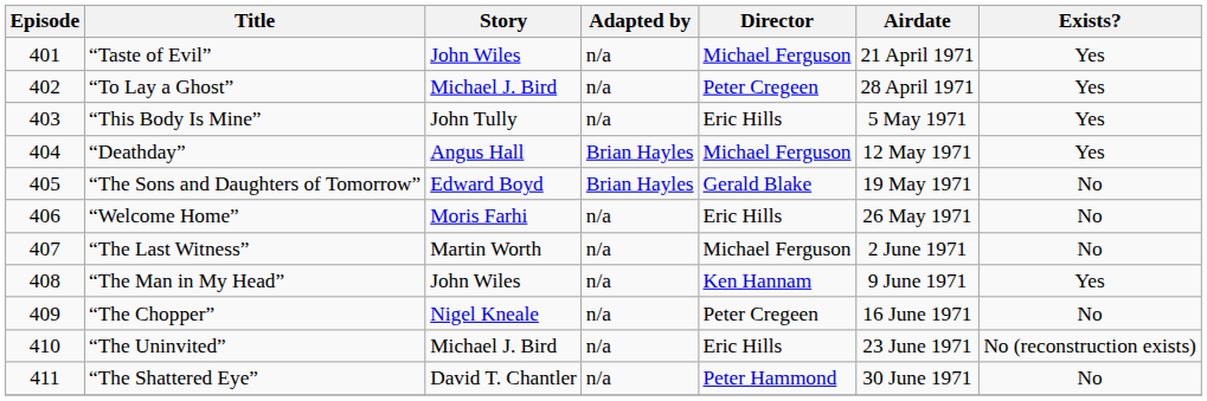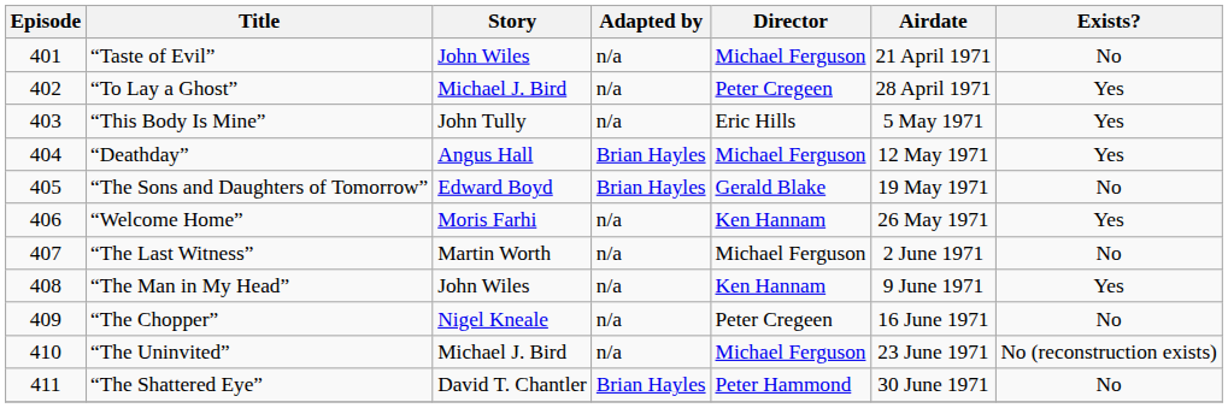 <table class="wikitable">
 <tr>
 <th>Episode</th>
 <th>Title</th>
 <th>Story</th>
 <th>Adapted by</th>
 <th>Director</th>
 <th>Airdate</th>
 <th>Exists?</th>
 </tr>
 <tr>
 <td align="center">401</td>
 <td>“Taste of Evil”</td>
 <td><a href='#'>John Wiles</a></td>
 <td>n/a</td>
 <td><a href='#'>Michael Ferguson</a></td>
 <td align="center">21 April 1971</td>
-<td align="center">Yes</td>
+<td align="center">No</td>
 </tr>
 <tr>
 <td align="center">402</td>
 <td>“To Lay a Ghost”</td>
 <td><a href='#'>Michael J. Bird</a></td>
 <td>n/a</td>
 <td><a href='#'>Peter Cregeen</a></td>
 <td align="center">28 April 1971</td>
 <td align="center">Yes</td>
 </tr>
 <tr>
 <td align="center">403</td>
 <td>“This Body Is Mine”</td>
 <td>John Tully</td>
 <td>n/a</td>
 <td>Eric Hills</td>
 <td align="center">5 May 1971</td>
 <td align="center">Yes</td>
 </tr>
 <tr>
 <td align="center">404</td>
 <td>“Deathday”</td>
 <td><a href='#'>Angus Hall</a></td>
 <td><a href='#'>Brian Hayles</a></td>
 <td><a href='#'>Michael Ferguson</a></td>
 <td align="center">12 May 1971</td>
 <td align="center">Yes</td>
 </tr>
 <tr>
 <td align="center">405</td>
 <td>“The Sons and Daughters of Tomorrow”</td>
 <td><a href='#'>Edward Boyd</a></td>
 <td><a href='#'>Brian Hayles</a></td>
 <td><a href='#'>Gerald Blake</a></td>
 <td align="center">19 May 1971</td>
 <td align="center">No</td>
 </tr>
 <tr>
 <td align="center">406</td>
 <td>“Welcome Home”</td>
 <td><a href='#'>Moris Farhi</a></td>
 <td>n/a</td>
-<td>Eric Hills</td>
+<td><a href='#'>Ken Hannam</a></td>
 <td align="center">26 May 1971</td>
-<td align="center">No</td>
+<td align="center">Yes</td>
 </tr>
 <tr>
 <td align="center">407</td>
 <td>“The Last Witness”</td>
 <td>Martin Worth</td>
 <td>n/a</td>
 <td>Michael Ferguson</td>
 <td align="center">2 June 1971</td>
 <td align="center">No</td>
 </tr>
 <tr>
 <td align="center">408</td>
 <td>“The Man in My Head”</td>
 <td>John Wiles</td>
 <td>n/a</td>
 <td><a href='#'>Ken Hannam</a></td>
 <td align="center">9 June 1971</td>
 <td align="center">Yes</td>
 </tr>
 <tr>
 <td align="center">409</td>
 <td>“The Chopper”</td>
 <td><a href='#'>Nigel Kneale</a></td>
 <td>n/a</td>
 <td>Peter Cregeen</td>
 <td align="center">16 June 1971</td>
 <td align="center">No</td>
 </tr>
 <tr>
 <td align="center">410</td>
 <td>“The Uninvited”</td>
 <td>Michael J. Bird</td>
 <td>n/a</td>
-<td>Eric Hills</td>
+<td><a href='#'>Michael Ferguson</a></td>
 <td align="center">23 June 1971</td>
 <td align="center">No (reconstruction exists)</td>
 </tr>
 <tr>
 <td align="center">411</td>
 <td>“The Shattered Eye”</td>
 <td>David T. Chantler</td>
-<td>n/a</td>
+<td><a href='#'>Brian Hayles</a></td>
 <td><a href='#'>Peter Hammond</a></td>
 <td align="center">30 June 1971</td>
 <td align="center">No</td>
 </tr>
 <tr>
 </tr>
 </table>
